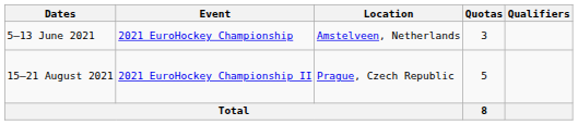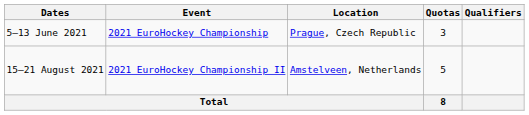 <table class="wikitable">
 <tr>
 <th>Dates</th>
 <th>Event</th>
 <th>Location</th>
 <th>Quotas</th>
 <th>Qualifiers</th>
 </tr>
 <tr>
 <td>5–13 June 2021</td>
 <td><a href='#'>2021 EuroHockey Championship</a></td>
-<td><a href='#'>Amstelveen</a>, Netherlands</td>
+<td><a href='#'>Prague</a>, Czech Republic</td>
 <td align=center>3</td>
 <td><br><br></td>
 </tr>
 <tr>
 <td>15–21 August 2021</td>
 <td><a href='#'>2021 EuroHockey Championship II</a></td>
-<td><a href='#'>Prague</a>, Czech Republic</td>
+<td><a href='#'>Amstelveen</a>, Netherlands</td>
 <td align=center>5</td>
 <td><br><br><br><br></td>
 </tr>
 <tr>
 <th colspan=3>Total</th>
 <th>8</th>
 <th></th>
 </tr>
 </table>
